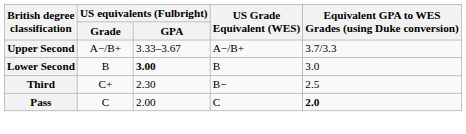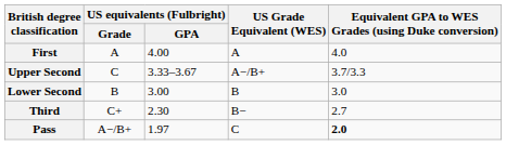 <table class="wikitable">
 <tr>
 <th rowspan="2">British degree<br>classification</th>
 <th colspan="2">US equivalents (Fulbright)</th>
 <th rowspan="2">US Grade<br>Equivalent (WES)</th>
 <th rowspan="2">Equivalent GPA to WES<br>Grades (using Duke conversion)</th>
 </tr>
 <tr>
 <th>Grade</th>
 <th>GPA</th>
 </tr>
 <tr>
+<th>First</th>
+<td style="text-align:center;">A</td>
+<td>4.00</td>
+<td>A</td>
+<td>4.0</td>
+</tr>
+<tr>
 <th>Upper Second</th>
-<td style="text-align:center;">A−/B+</td>
+<td style="text-align:center;">C</td>
 <td>3.33–3.67</td>
 <td>A−/B+</td>
 <td>3.7/3.3</td>
 </tr>
 <tr>
 <th>Lower Second</th>
 <td style="text-align:center;">B</td>
-<td><strong>3.00</strong></td>
+<td>3.00</td>
 <td>B</td>
 <td>3.0</td>
 </tr>
 <tr>
 <th>Third</th>
 <td style="text-align:center;">C+</td>
 <td>2.30</td>
 <td>B−</td>
-<td>2.5</td>
+<td>2.7</td>
 </tr>
 <tr>
 <th>Pass</th>
-<td style="text-align:center;">C</td>
-<td>2.00</td>
+<td style="text-align:center;">A−/B+</td>
+<td>1.97</td>
 <td>C</td>
 <td><strong>2.0</strong></td>
 </tr>
 </table>
